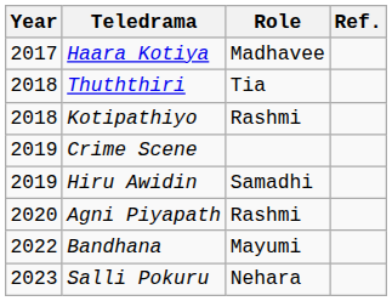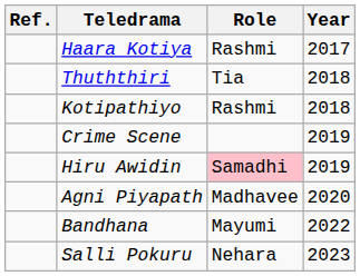 <table class="wikitable">
 <tr>
-<th>Year</th>
+<th>Ref.</th>
 <th>Teledrama</th>
 <th>Role</th>
-<th>Ref.</th>
+<th>Year</th>
 </tr>
 <tr>
+<td></td>
+<td><em><a href='#'>Haara Kotiya</a></em></td>
+<td>Rashmi</td>
 <td>2017</td>
-<td><em><a href='#'>Haara Kotiya</a></em></td>
-<td>Madhavee</td>
-<td></td>
 </tr>
 <tr>
-<td>2018</td>
+<td></td>
 <td><em><a href='#'>Thuththiri</a></em></td>
 <td>Tia</td>
-<td></td>
+<td>2018</td>
 </tr>
 <tr>
-<td>2018</td>
+<td></td>
 <td><em>Kotipathiyo</em></td>
 <td>Rashmi</td>
-<td></td>
+<td>2018</td>
 </tr>
 <tr>
-<td>2019</td>
+<td></td>
 <td><em>Crime Scene</em></td>
 <td></td>
-<td></td>
+<td>2019</td>
 </tr>
 <tr>
+<td></td>
+<td><em>Hiru Awidin</em></td>
+<td style="background: pink;">Samadhi</td>
 <td>2019</td>
-<td><em>Hiru Awidin</em></td>
-<td>Samadhi</td>
-<td></td>
 </tr>
 <tr>
+<td></td>
+<td><em>Agni Piyapath</em></td>
+<td>Madhavee</td>
 <td>2020</td>
-<td><em>Agni Piyapath</em></td>
-<td>Rashmi</td>
-<td></td>
 </tr>
 <tr>
-<td>2022</td>
+<td></td>
 <td><em>Bandhana</em></td>
 <td>Mayumi</td>
-<td></td>
+<td>2022</td>
 </tr>
 <tr>
-<td>2023</td>
+<td></td>
 <td><em>Salli Pokuru</em></td>
 <td>Nehara</td>
-<td></td>
+<td>2023</td>
 </tr>
 </table>
